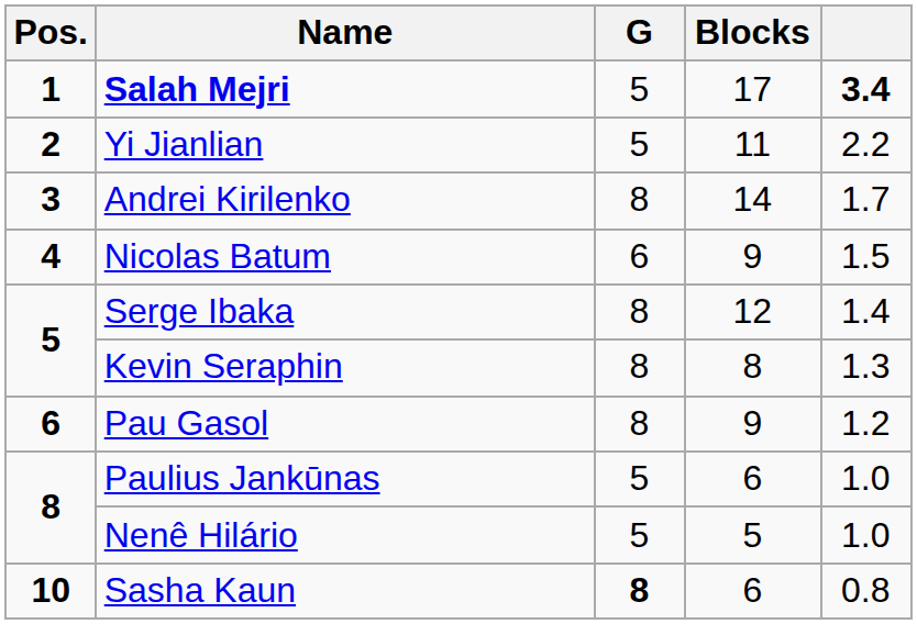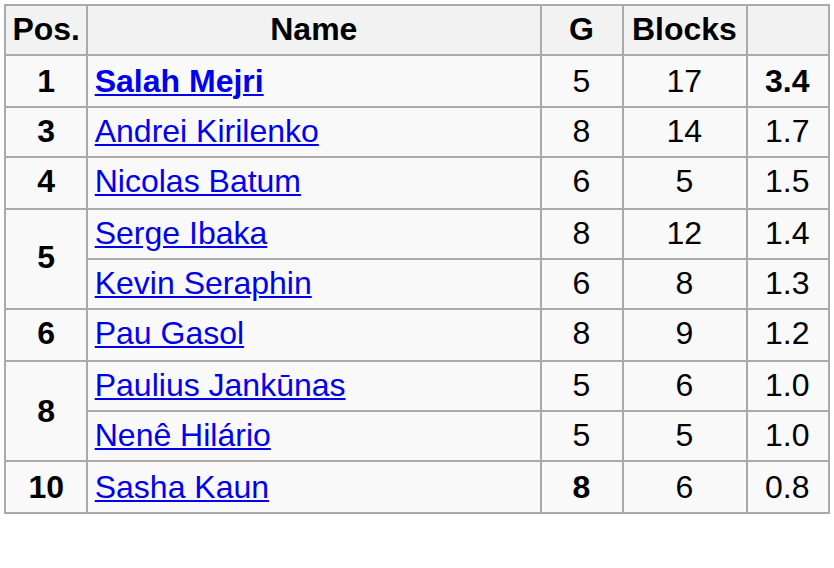 <table class="wikitable">
 <tr>
 <th style="width:10%;">Pos.</th>
 <th>Name</th>
 <th style="width:10%;">G</th>
 <th style="width:15%;">Blocks</th>
 <th style="width:10%;"></th>
 </tr>
 <tr align=center>
 <td><strong>1</strong></td>
 <td align=left> <strong><a href='#'>Salah Mejri</a></strong></td>
 <td>5</td>
 <td>17</td>
 <td><strong>3.4</strong></td>
 </tr>
 <tr align=center>
-<td><strong>2</strong></td>
-<td align=left> <a href='#'>Yi Jianlian</a></td>
-<td>5</td>
-<td>11</td>
-<td>2.2</td>
-</tr>
-<tr align=center>
 <td><strong>3</strong></td>
 <td align=left> <a href='#'>Andrei Kirilenko</a></td>
 <td>8</td>
 <td>14</td>
 <td>1.7</td>
 </tr>
 <tr align=center>
 <td><strong>4</strong></td>
 <td align=left> <a href='#'>Nicolas Batum</a></td>
 <td>6</td>
-<td>9</td>
+<td>5</td>
 <td>1.5</td>
 </tr>
 <tr align=center>
 <td rowspan=2><strong>5</strong></td>
 <td align=left> <a href='#'>Serge Ibaka</a></td>
 <td>8</td>
 <td>12</td>
 <td>1.4</td>
 </tr>
 <tr align=center>
 <td align=left> <a href='#'>Kevin Seraphin</a></td>
-<td>8</td>
+<td>6</td>
 <td>8</td>
 <td>1.3</td>
 </tr>
 <tr align=center>
 <td><strong>6</strong></td>
 <td align=left> <a href='#'>Pau Gasol</a></td>
 <td>8</td>
 <td>9</td>
 <td>1.2</td>
 </tr>
 <tr align=center>
 <td rowspan=2><strong>8</strong></td>
 <td align=left> <a href='#'>Paulius Jankūnas</a></td>
 <td>5</td>
 <td>6</td>
 <td>1.0</td>
 </tr>
 <tr align=center>
 <td align=left> <a href='#'>Nenê Hilário</a></td>
 <td>5</td>
 <td>5</td>
 <td>1.0</td>
 </tr>
 <tr align=center>
 <td><strong>10</strong></td>
 <td align=left> <a href='#'>Sasha Kaun</a></td>
 <td><strong>8</strong></td>
 <td>6</td>
 <td>0.8</td>
 </tr>
 </table>
